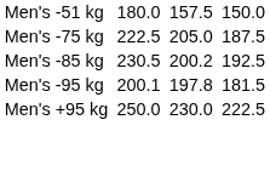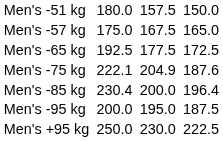 <table>
 <tr>
 <td>Men's -51 kg<br></td>
 <td></td>
 <td>180.0</td>
 <td></td>
 <td>157.5</td>
 <td></td>
 <td>150.0</td>
 </tr>
 <tr>
+<td>Men's -57 kg<br></td>
+<td></td>
+<td>175.0</td>
+<td></td>
+<td>167.5</td>
+<td></td>
+<td>165.0</td>
+</tr>
+<tr>
+<td>Men's -65 kg<br></td>
+<td></td>
+<td>192.5</td>
+<td></td>
+<td>177.5</td>
+<td></td>
+<td>172.5</td>
+</tr>
+<tr>
 <td>Men's -75 kg<br></td>
 <td></td>
-<td>222.5</td>
+<td>222.1</td>
 <td></td>
-<td>205.0</td>
+<td>204.9</td>
 <td></td>
-<td>187.5</td>
+<td>187.6</td>
 </tr>
 <tr>
 <td>Men's -85 kg<br></td>
 <td></td>
-<td>230.5</td>
+<td>230.4</td>
 <td></td>
-<td>200.2</td>
+<td>200.0</td>
 <td></td>
-<td>192.5</td>
+<td>196.4</td>
 </tr>
 <tr>
 <td>Men's -95 kg<br></td>
 <td></td>
-<td>200.1</td>
+<td>200.0</td>
 <td></td>
-<td>197.8</td>
+<td>195.0</td>
 <td></td>
-<td>181.5</td>
+<td>187.5</td>
 </tr>
 <tr>
 <td>Men's +95 kg<br></td>
 <td></td>
 <td>250.0</td>
 <td></td>
 <td>230.0</td>
 <td></td>
 <td>222.5</td>
 </tr>
 </table>
